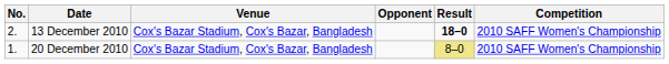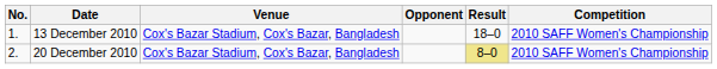 <table class="wikitable">
 <tr>
 <th>No.</th>
 <th>Date</th>
 <th>Venue</th>
 <th>Opponent</th>
 <th>Result</th>
 <th>Competition</th>
 </tr>
 <tr>
-<td>2.</td>
+<td>1.</td>
 <td>13 December 2010</td>
 <td><a href='#'>Cox's Bazar Stadium</a>, <a href='#'>Cox's Bazar</a>, <a href='#'>Bangladesh</a></td>
 <td></td>
-<td align=center><strong>18–0</strong></td>
+<td align=center>18–0</td>
 <td><a href='#'>2010 SAFF Women's Championship</a></td>
 </tr>
 <tr>
-<td>1.</td>
+<td>2.</td>
 <td>20 December 2010</td>
 <td><a href='#'>Cox's Bazar Stadium</a>, <a href='#'>Cox's Bazar</a>, <a href='#'>Bangladesh</a></td>
 <td></td>
 <td align=center style="background: khaki;">8–0</td>
 <td><a href='#'>2010 SAFF Women's Championship</a></td>
 </tr>
 </table>
